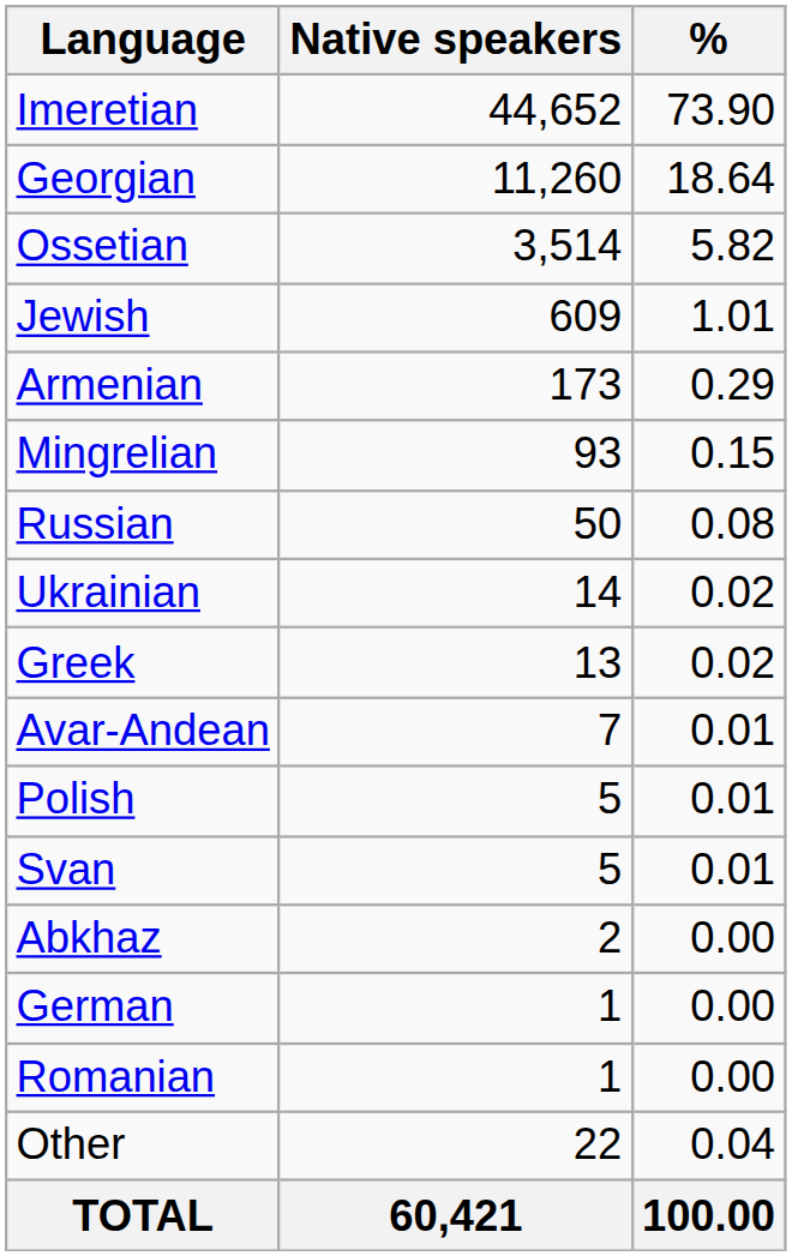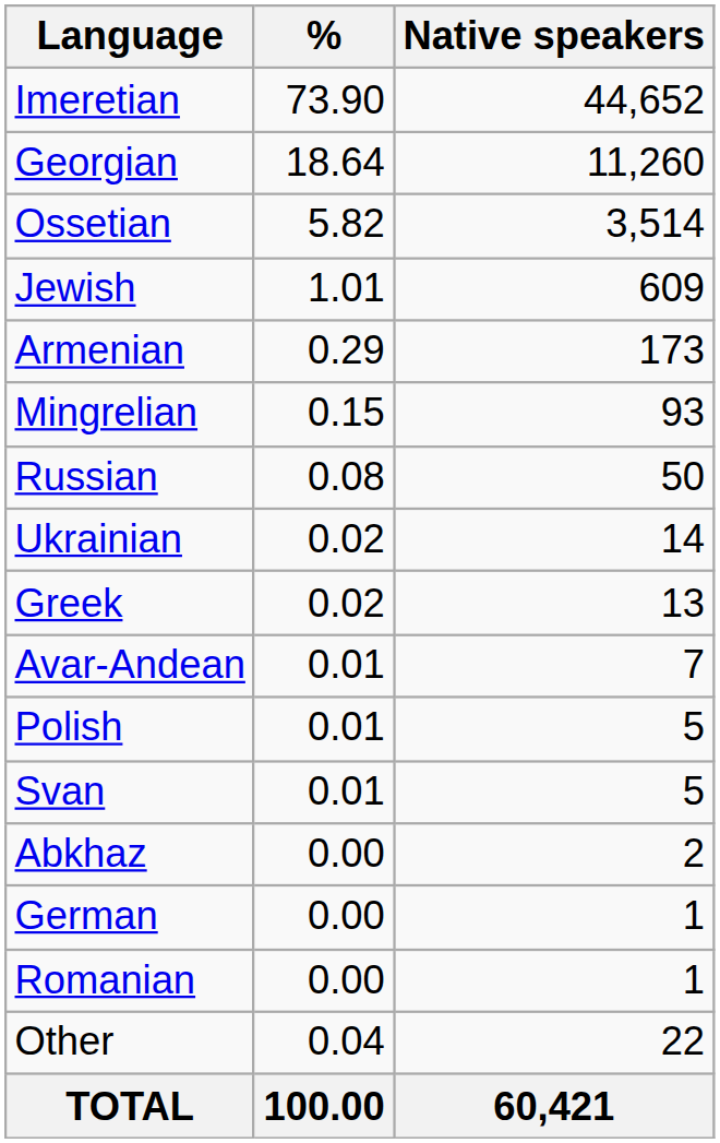 <table class="wikitable sortable">
 <tr>
 <th>Language</th>
+<th>%</th>
 <th>Native speakers</th>
-<th>%</th>
 </tr>
 <tr>
 <td><a href='#'>Imeretian</a></td>
+<td align="right">73.90</td>
 <td align="right">44,652</td>
-<td align="right">73.90</td>
 </tr>
 <tr>
 <td><a href='#'>Georgian</a></td>
+<td align="right">18.64</td>
 <td align="right">11,260</td>
-<td align="right">18.64</td>
 </tr>
 <tr>
 <td><a href='#'>Ossetian</a></td>
+<td align="right">5.82</td>
 <td align="right">3,514</td>
-<td align="right">5.82</td>
 </tr>
 <tr>
 <td><a href='#'>Jewish</a></td>
+<td align="right">1.01</td>
 <td align="right">609</td>
-<td align="right">1.01</td>
 </tr>
 <tr>
 <td><a href='#'>Armenian</a></td>
+<td align="right">0.29</td>
 <td align="right">173</td>
-<td align="right">0.29</td>
 </tr>
 <tr>
 <td><a href='#'>Mingrelian</a></td>
+<td align="right">0.15</td>
 <td align="right">93</td>
-<td align="right">0.15</td>
 </tr>
 <tr>
 <td><a href='#'>Russian</a></td>
+<td align="right">0.08</td>
 <td align="right">50</td>
-<td align="right">0.08</td>
 </tr>
 <tr>
 <td><a href='#'>Ukrainian</a></td>
+<td align="right">0.02</td>
 <td align="right">14</td>
-<td align="right">0.02</td>
 </tr>
 <tr>
 <td><a href='#'>Greek</a></td>
+<td align="right">0.02</td>
 <td align="right">13</td>
-<td align="right">0.02</td>
 </tr>
 <tr>
 <td><a href='#'>Avar-Andean</a></td>
+<td align="right">0.01</td>
 <td align="right">7</td>
-<td align="right">0.01</td>
 </tr>
 <tr>
 <td><a href='#'>Polish</a></td>
+<td align="right">0.01</td>
 <td align="right">5</td>
-<td align="right">0.01</td>
 </tr>
 <tr>
 <td><a href='#'>Svan</a></td>
+<td align="right">0.01</td>
 <td align="right">5</td>
-<td align="right">0.01</td>
 </tr>
 <tr>
 <td><a href='#'>Abkhaz</a></td>
+<td align="right">0.00</td>
 <td align="right">2</td>
-<td align="right">0.00</td>
 </tr>
 <tr>
 <td><a href='#'>German</a></td>
+<td align="right">0.00</td>
 <td align="right">1</td>
-<td align="right">0.00</td>
 </tr>
 <tr>
 <td><a href='#'>Romanian</a></td>
+<td align="right">0.00</td>
 <td align="right">1</td>
-<td align="right">0.00</td>
 </tr>
 <tr>
 <td>Other</td>
+<td align="right">0.04</td>
 <td align="right">22</td>
-<td align="right">0.04</td>
 </tr>
 <tr>
 <th>TOTAL</th>
+<th>100.00</th>
 <th>60,421</th>
-<th>100.00</th>
 </tr>
 </table>
